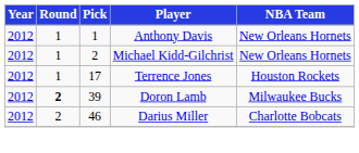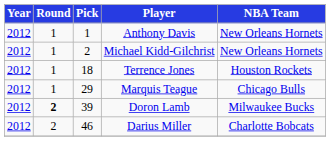 <table class="wikitable" style="text-align:center">
 <tr>
 <th style="background:#273BE2;color:#FFFFFF;">Year</th>
 <th style="background:#273BE2;color:#FFFFFF;">Round</th>
 <th style="background:#273BE2;color:#FFFFFF;">Pick</th>
 <th style="background:#273BE2;color:#FFFFFF;">Player</th>
 <th style="background:#273BE2;color:#FFFFFF;">NBA Team</th>
 </tr>
 <tr>
 <td><a href='#'>2012</a></td>
 <td>1</td>
 <td>1</td>
 <td><a href='#'>Anthony Davis</a></td>
 <td><a href='#'>New Orleans Hornets</a></td>
 </tr>
 <tr>
 <td><a href='#'>2012</a></td>
 <td>1</td>
 <td>2</td>
 <td><a href='#'>Michael Kidd-Gilchrist</a></td>
 <td><a href='#'>New Orleans Hornets</a></td>
 </tr>
 <tr>
 <td><a href='#'>2012</a></td>
 <td>1</td>
-<td>17</td>
+<td>18</td>
 <td><a href='#'>Terrence Jones</a></td>
 <td><a href='#'>Houston Rockets</a></td>
+</tr>
+<tr>
+<td><a href='#'>2012</a></td>
+<td>1</td>
+<td>29</td>
+<td><a href='#'>Marquis Teague</a></td>
+<td><a href='#'>Chicago Bulls</a></td>
 </tr>
 <tr>
 <td><a href='#'>2012</a></td>
 <td><strong>2</strong></td>
 <td>39</td>
 <td><a href='#'>Doron Lamb</a></td>
 <td><a href='#'>Milwaukee Bucks</a></td>
 </tr>
 <tr>
 <td><a href='#'>2012</a></td>
 <td>2</td>
 <td>46</td>
 <td><a href='#'>Darius Miller</a></td>
 <td><a href='#'>Charlotte Bobcats</a></td>
 </tr>
 <tr>
 </tr>
 </table>
